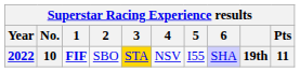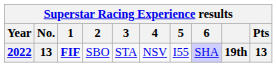 <table class="wikitable" style="text-align:center">
 <tr>
 <th colspan=10><a href='#'>Superstar Racing Experience</a> results</th>
 </tr>
 <tr>
 <th>Year</th>
 <th>No.</th>
 <th>1</th>
 <th>2</th>
 <th>3</th>
 <th>4</th>
 <th>5</th>
 <th>6</th>
 <th></th>
 <th>Pts</th>
 </tr>
 <tr>
 <th><a href='#'>2022</a></th>
-<th>10</th>
+<th>13</th>
 <td><strong><a href='#'>FIF</a></strong></td>
 <td><a href='#'>SBO</a></td>
-<td style="background: gold;"><a href='#'>STA</a></td>
+<td><a href='#'>STA</a></td>
 <td><a href='#'>NSV</a></td>
 <td><a href='#'>I55</a></td>
 <td style="background:#CFCFFF;"><a href='#'>SHA</a><br></td>
 <th>19th</th>
-<th>11</th>
+<th>13</th>
 </tr>
 </table>
